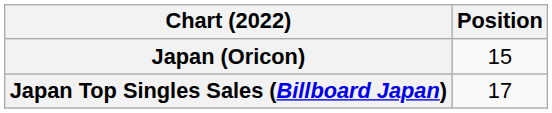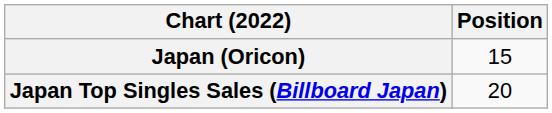 <table class="wikitable plainrowheaders" style="text-align:center">
 <tr>
 <th scope="col">Chart (2022)</th>
 <th scope="col">Position</th>
 </tr>
 <tr>
 <th scope="row">Japan (Oricon)</th>
 <td>15</td>
 </tr>
 <tr>
 <th scope="row">Japan Top Singles Sales (<em><a href='#'>Billboard Japan</a></em>)</th>
-<td>17</td>
+<td>20</td>
 </tr>
 </table>
